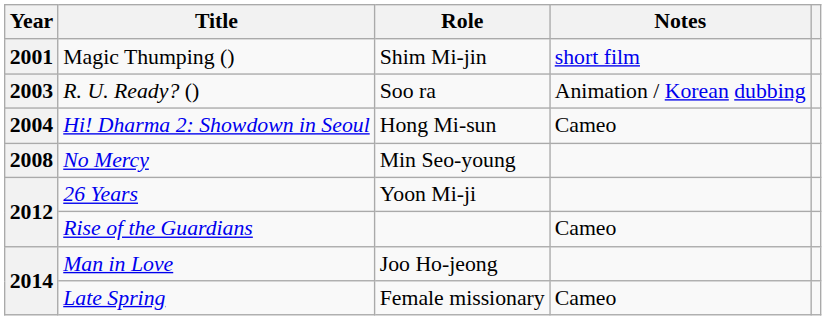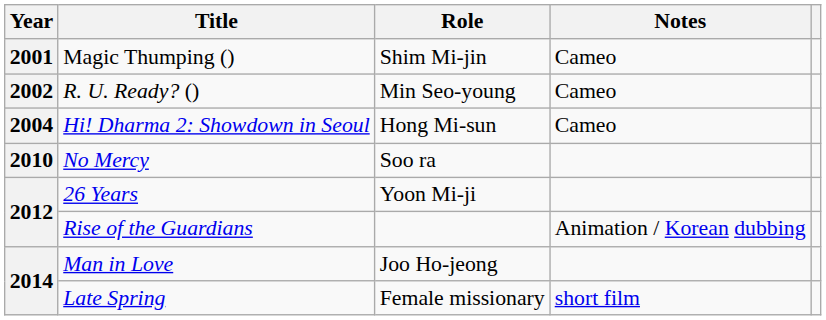 <table class="wikitable plainrowheaders sortable">
 <tr>
 <th scope="col">Year</th>
 <th scope="col">Title</th>
 <th scope="col">Role</th>
 <th scope="col">Notes</th>
 <th scope="col" class="unsortable"></th>
 </tr>
 <tr>
 <th scope="row">2001</th>
 <td>Magic Thumping ()</td>
 <td>Shim Mi-jin</td>
-<td><a href='#'>short film</a></td>
+<td>Cameo</td>
 <td style="text-align:center"></td>
 </tr>
 <tr>
-<th scope="row">2003</th>
+<th scope="row">2002</th>
 <td><em>R. U. Ready?</em> ()</td>
-<td>Soo ra</td>
-<td>Animation / <a href='#'>Korean</a> <a href='#'>dubbing</a></td>
+<td>Min Seo-young</td>
+<td>Cameo</td>
 <td style="text-align:center"></td>
 </tr>
 <tr>
 <th scope="row">2004</th>
 <td><em><a href='#'>Hi! Dharma 2: Showdown in Seoul</a></em></td>
 <td>Hong Mi-sun</td>
 <td>Cameo</td>
 <td style="text-align:center"></td>
 </tr>
 <tr>
-<th scope="row">2008</th>
+<th scope="row">2010</th>
 <td><em><a href='#'>No Mercy</a></em></td>
-<td>Min Seo-young</td>
+<td>Soo ra</td>
 <td></td>
 <td style="text-align:center"></td>
 </tr>
 <tr>
 <th scope="row" rowspan="2">2012</th>
 <td><em><a href='#'>26 Years</a></em></td>
 <td>Yoon Mi-ji</td>
 <td></td>
 <td style="text-align:center"></td>
 </tr>
 <tr>
 <td><em><a href='#'>Rise of the Guardians</a></em></td>
 <td></td>
-<td>Cameo</td>
+<td>Animation / <a href='#'>Korean</a> <a href='#'>dubbing</a></td>
 <td style="text-align:center"></td>
 </tr>
 <tr>
 <th scope="row" rowspan="2">2014</th>
 <td><em><a href='#'>Man in Love</a></em></td>
 <td>Joo Ho-jeong</td>
 <td></td>
 <td style="text-align:center"></td>
 </tr>
 <tr>
 <td><em><a href='#'>Late Spring</a></em></td>
 <td>Female missionary</td>
-<td>Cameo</td>
+<td><a href='#'>short film</a></td>
 <td style="text-align:center"></td>
 </tr>
 </table>
